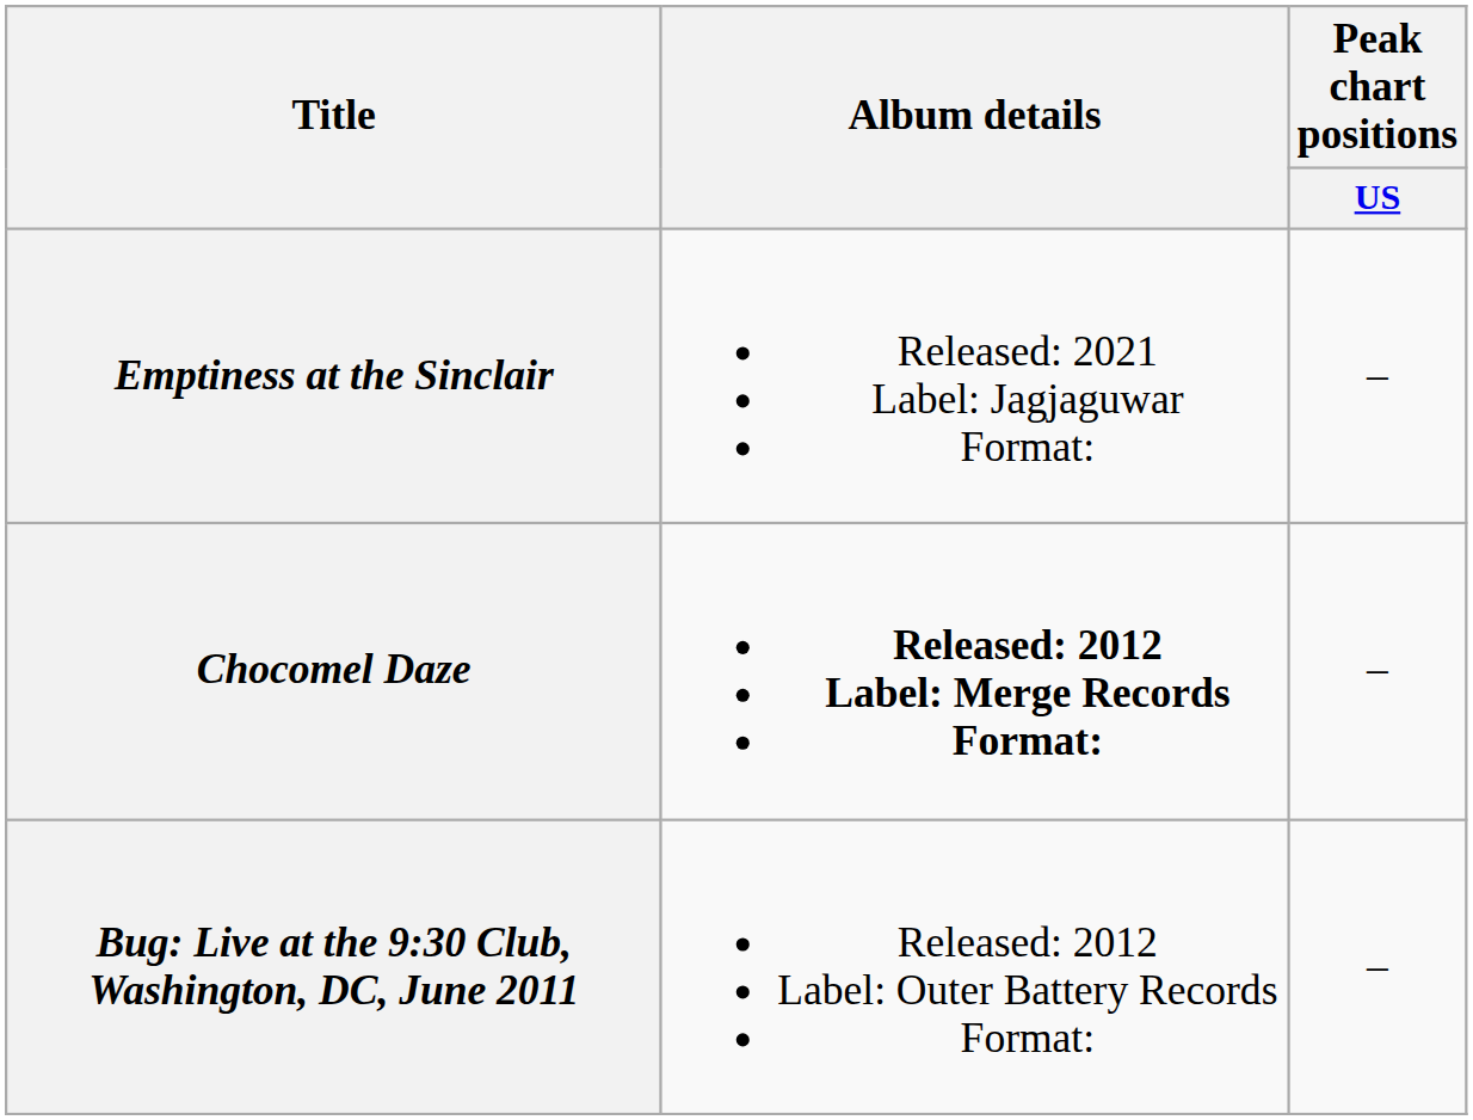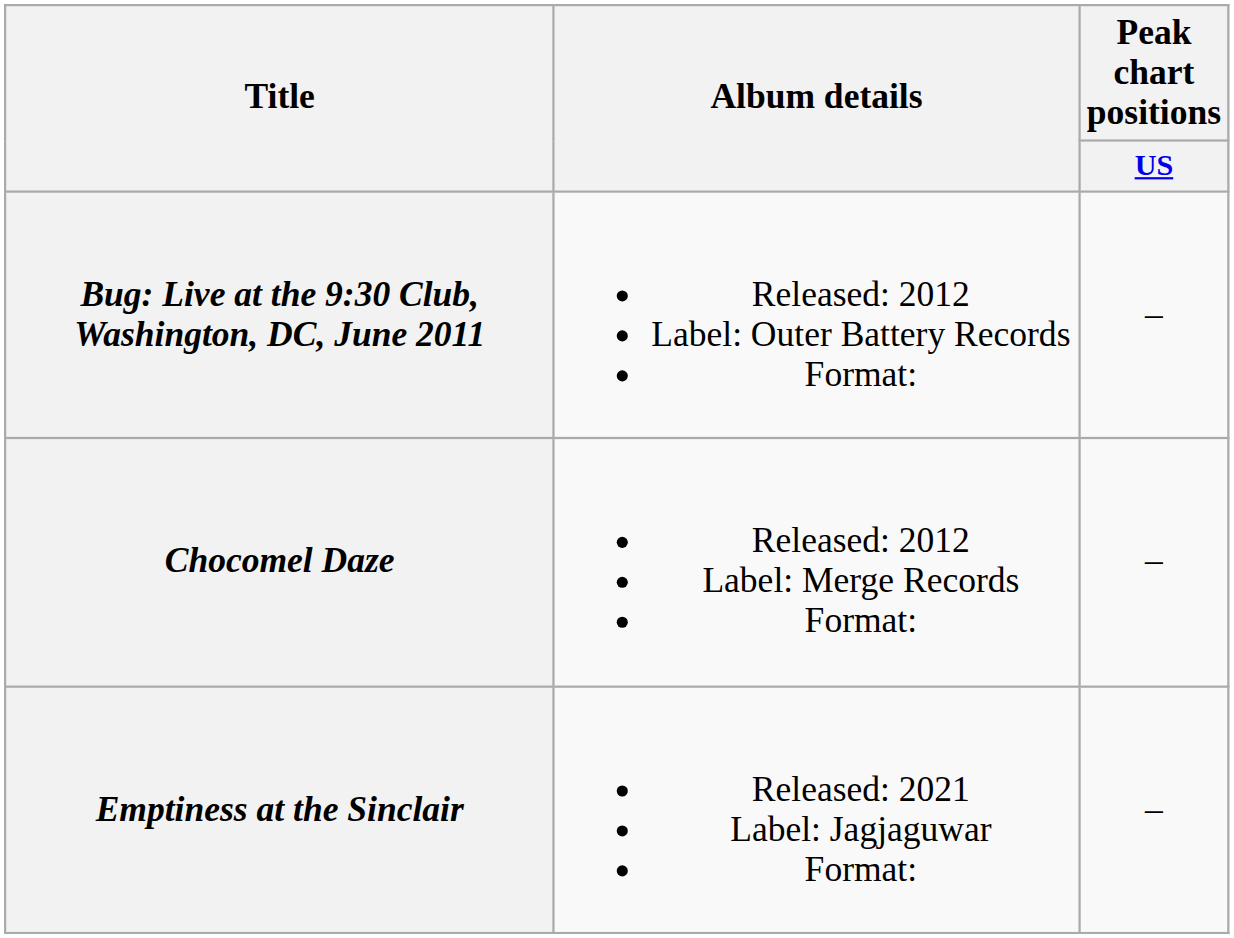 <table class="wikitable plainrowheaders" style="text-align:center;">
 <tr>
 <th rowspan="2" style="width:15em;">Title</th>
 <th rowspan="2">Album details</th>
 <th colspan="1">Peak chart positions</th>
 </tr>
 <tr>
 <th scope="col" style="width:2.5em;font-size:85%"><a href='#'>US</a><br></th>
 </tr>
 <tr>
+<th scope="row"><em>Bug: Live at the 9:30 Club, Washington, DC, June 2011</em></th>
+<td><br><ul><li>Released: 2012</li><li>Label: Outer Battery Records</li><li>Format:</li></ul></td>
+<td>–</td>
+</tr>
+<tr>
+<th scope="row"><em>Chocomel Daze</em></th>
+<td><br><ul><li>Released: 2012</li><li>Label: Merge Records</li><li>Format:</li></ul></td>
+<td>–</td>
+</tr>
+<tr>
 <th scope="row"><em>Emptiness at the Sinclair</em></th>
 <td><br><ul><li>Released: 2021</li><li>Label: Jagjaguwar</li><li>Format:</li></ul></td>
 <td>–</td>
 </tr>
 <tr>
-<th scope="row"><em>Chocomel Daze</em></th>
-<td><strong><br><ul><li>Released: 2012</li><li>Label: Merge Records</li><li>Format:</li></ul></strong></td>
-<td>–</td>
-</tr>
-<tr>
-<th scope="row"><em>Bug: Live at the 9:30 Club, Washington, DC, June 2011</em></th>
-<td><br><ul><li>Released: 2012</li><li>Label: Outer Battery Records</li><li>Format:</li></ul></td>
-<td>–</td>
-</tr>
-<tr>
 </tr>
 </table>
